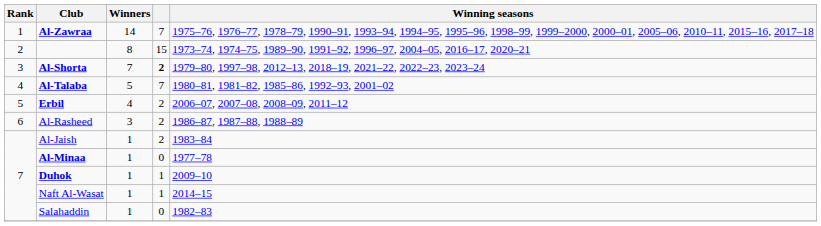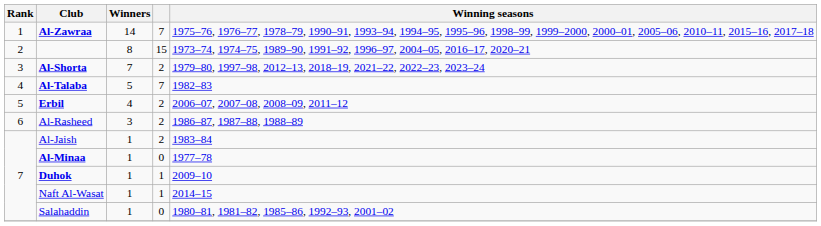 <table class="wikitable sortable">
 <tr>
 <th>Rank</th>
 <th>Club</th>
 <th>Winners</th>
 <th></th>
 <th>Winning seasons</th>
 </tr>
 <tr>
 <td align="center">1</td>
 <td><strong><a href='#'>Al-Zawraa</a></strong></td>
 <td align="center">14</td>
 <td align="center">7</td>
 <td><a href='#'>1975–76</a>, <a href='#'>1976–77</a>, <a href='#'>1978–79</a>, <a href='#'>1990–91</a>, <a href='#'>1993–94</a>, <a href='#'>1994–95</a>, <a href='#'>1995–96</a>, <a href='#'>1998–99</a>, <a href='#'>1999–2000</a>, <a href='#'>2000–01</a>, <a href='#'>2005–06</a>, <a href='#'>2010–11</a>, <a href='#'>2015–16</a>, <a href='#'>2017–18</a></td>
 </tr>
 <tr>
 <td align="center">2</td>
 <td><strong></strong></td>
 <td align="center">8</td>
 <td align="center">15</td>
 <td><a href='#'>1973–74</a>, <a href='#'>1974–75</a>, <a href='#'>1989–90</a>, <a href='#'>1991–92</a>, <a href='#'>1996–97</a>, <a href='#'>2004–05</a>, <a href='#'>2016–17</a>, <a href='#'>2020–21</a></td>
 </tr>
 <tr>
 <td align="center">3</td>
 <td><strong><a href='#'>Al-Shorta</a></strong></td>
 <td align="center">7</td>
-<td align="center"><strong>2</strong></td>
+<td align="center">2</td>
 <td><a href='#'>1979–80</a>, <a href='#'>1997–98</a>, <a href='#'>2012–13</a>, <a href='#'>2018–19</a>, <a href='#'>2021–22</a>, <a href='#'>2022–23</a>, <a href='#'>2023–24</a></td>
 </tr>
 <tr>
 <td align="center">4</td>
 <td><strong><a href='#'>Al-Talaba</a></strong></td>
 <td align="center">5</td>
 <td align="center">7</td>
-<td><a href='#'>1980–81</a>, <a href='#'>1981–82</a>, <a href='#'>1985–86</a>, <a href='#'>1992–93</a>, <a href='#'>2001–02</a></td>
+<td><a href='#'>1982–83</a></td>
 </tr>
 <tr>
 <td align="center">5</td>
 <td><strong><a href='#'>Erbil</a></strong></td>
 <td align="center">4</td>
 <td align="center">2</td>
 <td><a href='#'>2006–07</a>, <a href='#'>2007–08</a>, <a href='#'>2008–09</a>, <a href='#'>2011–12</a></td>
 </tr>
 <tr>
 <td align="center">6</td>
 <td><a href='#'>Al-Rasheed</a></td>
 <td align="center">3</td>
 <td align="center">2</td>
 <td><a href='#'>1986–87</a>, <a href='#'>1987–88</a>, <a href='#'>1988–89</a></td>
 </tr>
 <tr>
 <td align="center" rowspan="5">7</td>
 <td><a href='#'>Al-Jaish</a></td>
 <td align="center">1</td>
 <td align="center">2</td>
 <td><a href='#'>1983–84</a></td>
 </tr>
 <tr>
 <td><strong><a href='#'>Al-Minaa</a></strong></td>
 <td align="center">1</td>
 <td align="center">0</td>
 <td><a href='#'>1977–78</a></td>
 </tr>
 <tr>
 <td><strong><a href='#'>Duhok</a></strong></td>
 <td align="center">1</td>
 <td align="center">1</td>
 <td><a href='#'>2009–10</a></td>
 </tr>
 <tr>
 <td><a href='#'>Naft Al-Wasat</a></td>
 <td align="center">1</td>
 <td align="center">1</td>
 <td><a href='#'>2014–15</a></td>
 </tr>
 <tr>
 <td><a href='#'>Salahaddin</a></td>
 <td align="center">1</td>
 <td align="center">0</td>
-<td><a href='#'>1982–83</a></td>
+<td><a href='#'>1980–81</a>, <a href='#'>1981–82</a>, <a href='#'>1985–86</a>, <a href='#'>1992–93</a>, <a href='#'>2001–02</a></td>
 </tr>
 <tr>
 </tr>
 </table>
